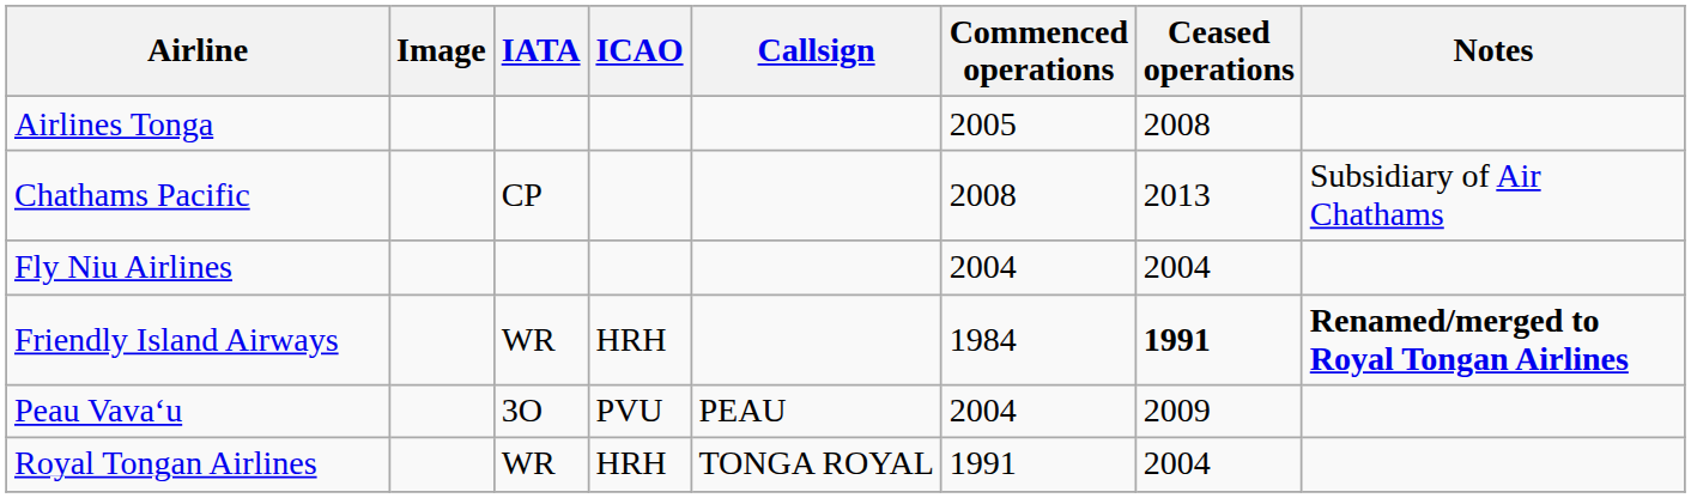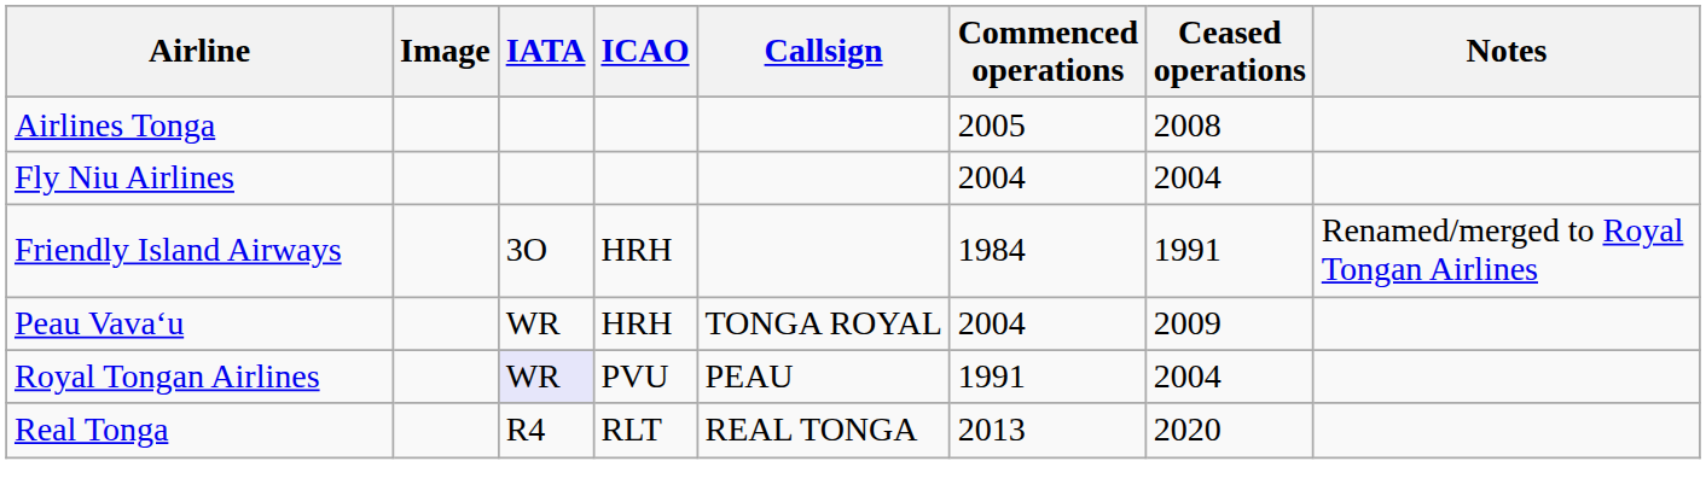 <table class="wikitable sortable" style="border-collapse:collapse; margin:auto;" border="1" cellpadding="3">
 <tr valign="middle">
 <th style="width:175px;">Airline</th>
 <th>Image</th>
 <th><a href='#'>IATA</a></th>
 <th><a href='#'>ICAO</a></th>
 <th><a href='#'>Callsign</a></th>
 <th>Commenced<br>operations</th>
 <th>Ceased<br>operations</th>
 <th style="width:175px;">Notes</th>
 </tr>
 <tr>
 <td><a href='#'>Airlines Tonga</a></td>
 <td></td>
 <td></td>
 <td></td>
 <td></td>
 <td>2005</td>
 <td>2008</td>
 <td></td>
 </tr>
 <tr>
-<td><a href='#'>Chathams Pacific</a></td>
-<td></td>
-<td>CP</td>
-<td></td>
-<td></td>
-<td>2008</td>
-<td>2013</td>
-<td>Subsidiary of <a href='#'>Air Chathams</a></td>
-</tr>
-<tr>
 <td><a href='#'>Fly Niu Airlines</a></td>
 <td></td>
 <td></td>
 <td></td>
 <td></td>
 <td>2004</td>
 <td>2004</td>
 <td></td>
 </tr>
 <tr>
 <td><a href='#'>Friendly Island Airways</a></td>
 <td></td>
-<td>WR</td>
+<td>3O</td>
 <td>HRH</td>
 <td></td>
 <td>1984</td>
-<td><strong>1991</strong></td>
-<td><strong>Renamed/merged to <a href='#'>Royal Tongan Airlines</a></strong></td>
+<td>1991</td>
+<td>Renamed/merged to <a href='#'>Royal Tongan Airlines</a></td>
 </tr>
 <tr>
 <td><a href='#'>Peau Vavaʻu</a></td>
 <td></td>
-<td>3O</td>
-<td>PVU</td>
-<td>PEAU</td>
+<td>WR</td>
+<td>HRH</td>
+<td>TONGA ROYAL</td>
 <td>2004</td>
 <td>2009</td>
 <td></td>
 </tr>
 <tr>
 <td><a href='#'>Royal Tongan Airlines </a></td>
 <td></td>
-<td>WR</td>
-<td>HRH</td>
-<td>TONGA ROYAL</td>
+<td style="background: lavender;">WR</td>
+<td>PVU</td>
+<td>PEAU</td>
 <td>1991</td>
 <td>2004</td>
 <td></td>
 </tr>
+<tr>
+<td><a href='#'>Real Tonga</a></td>
+<td></td>
+<td>R4</td>
+<td>RLT</td>
+<td>REAL TONGA</td>
+<td>2013</td>
+<td>2020</td>
+<td></td>
+</tr>
 </table>
